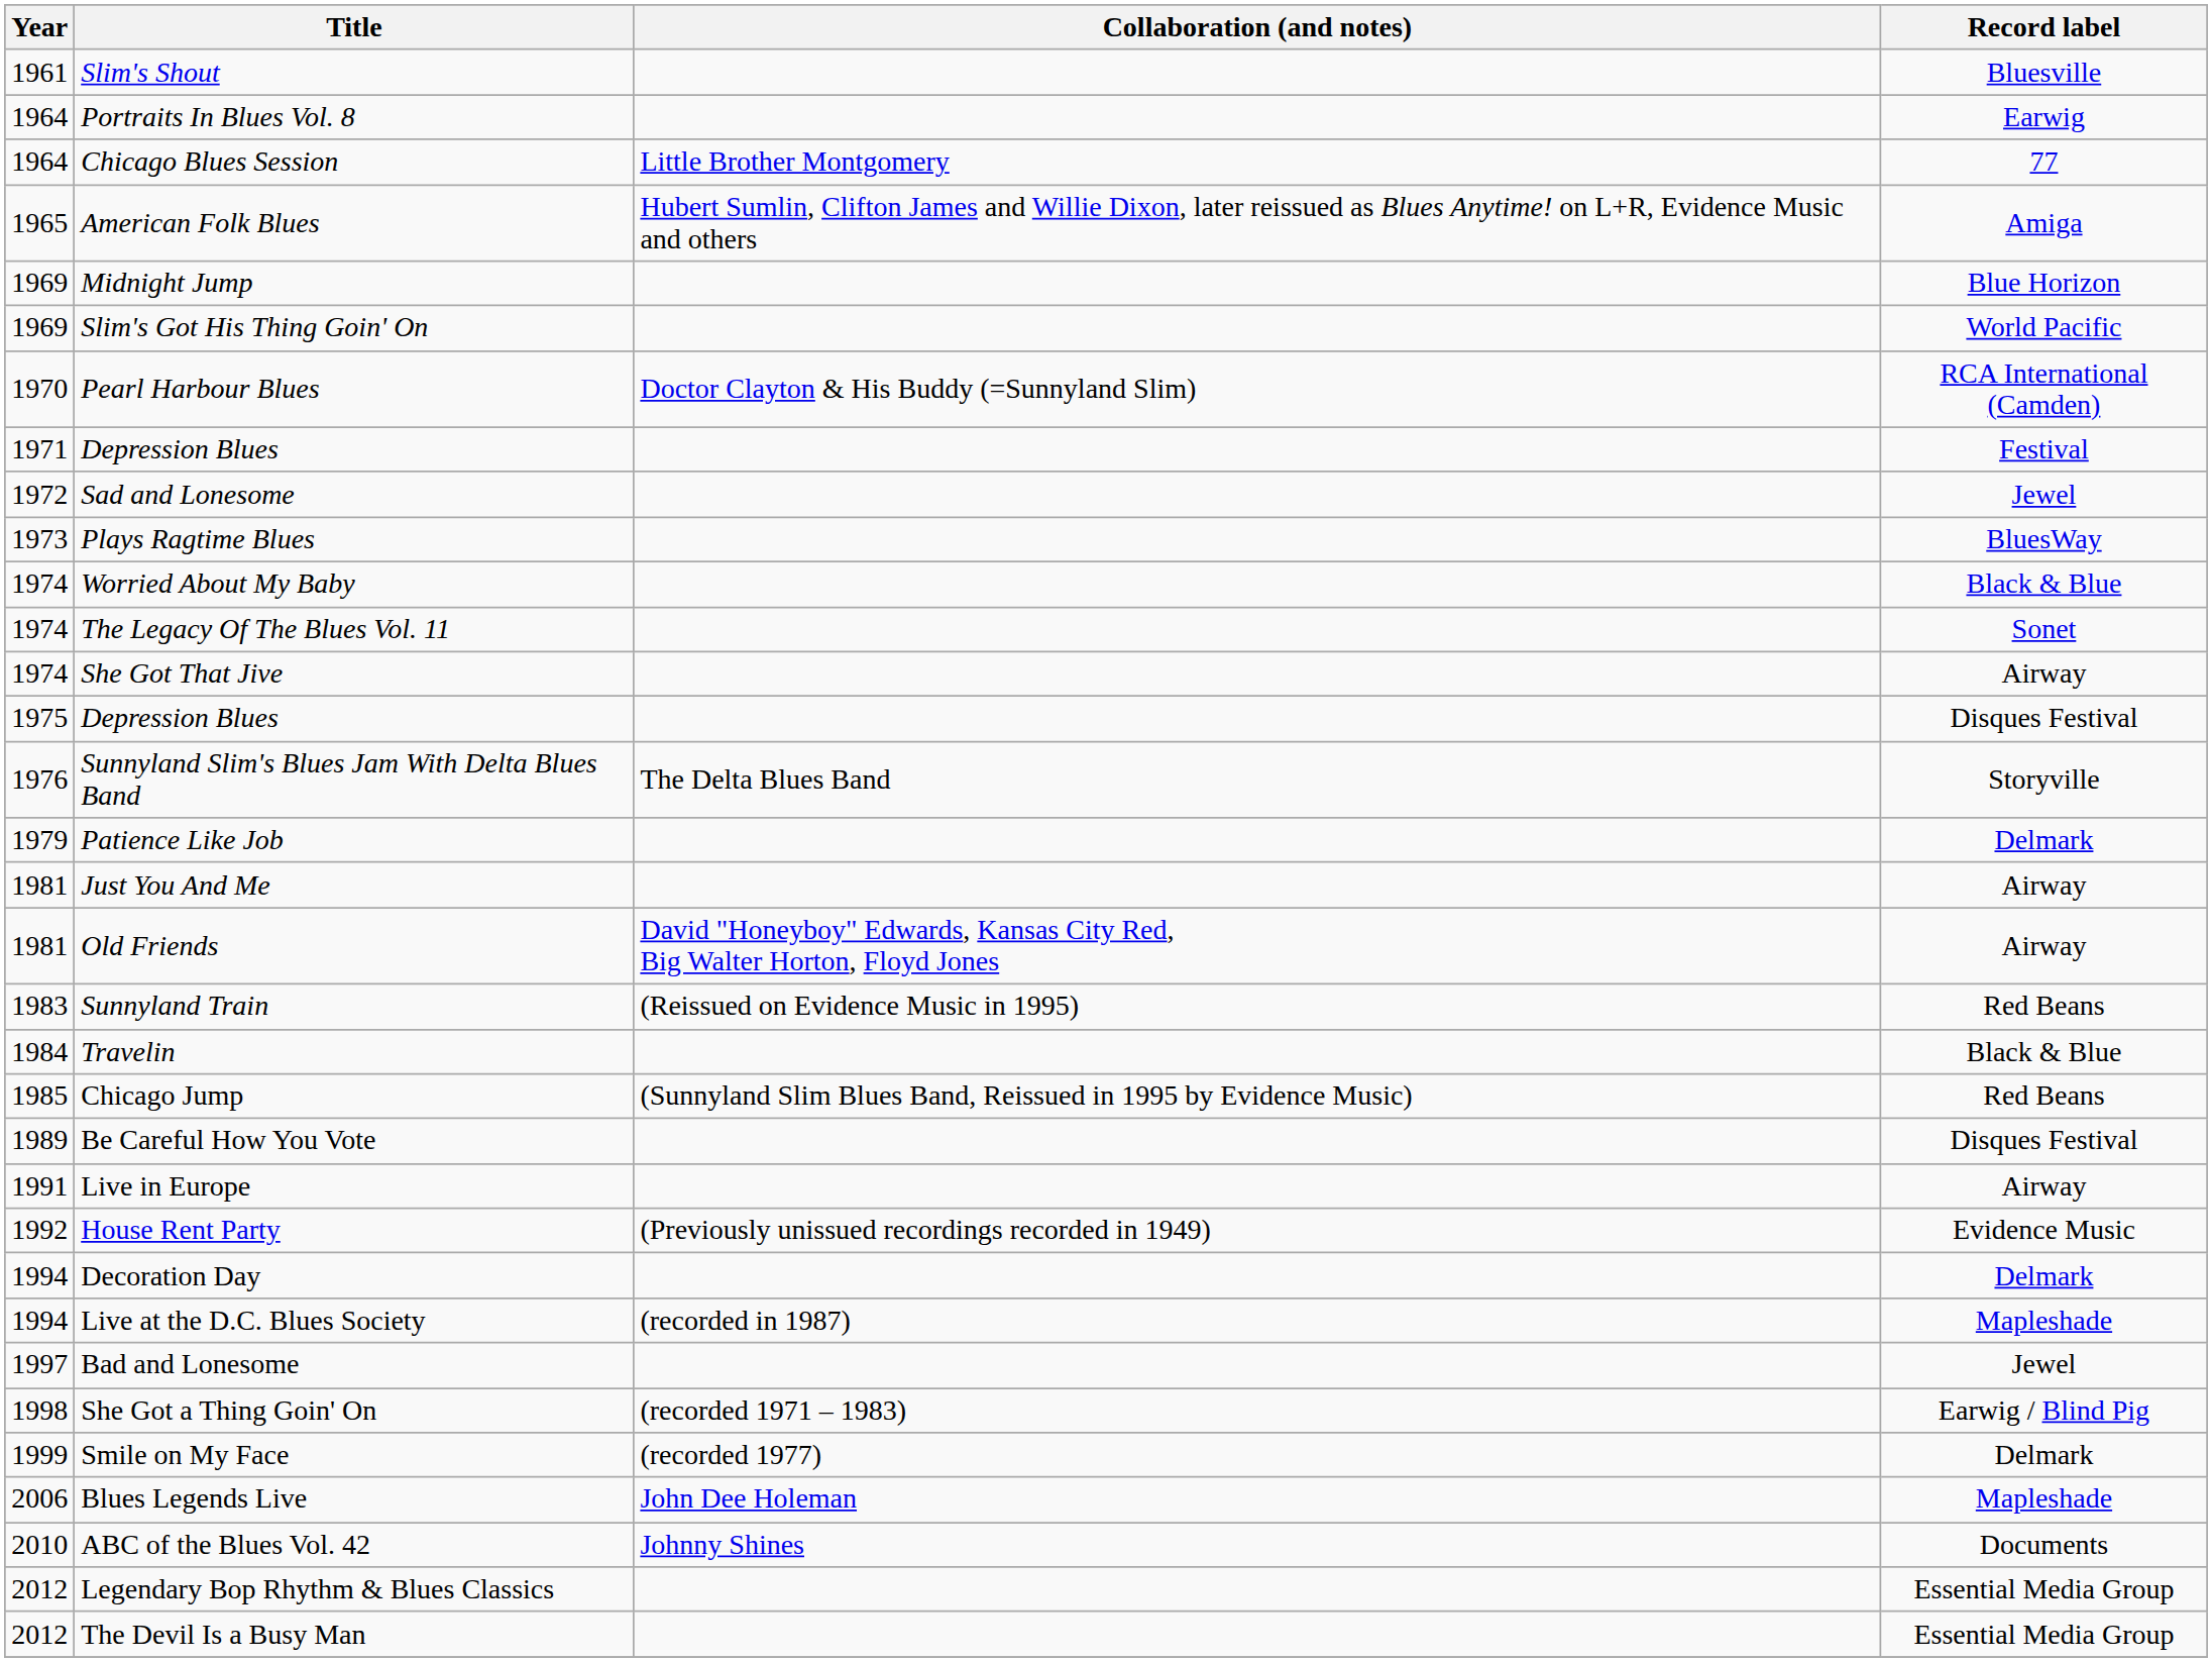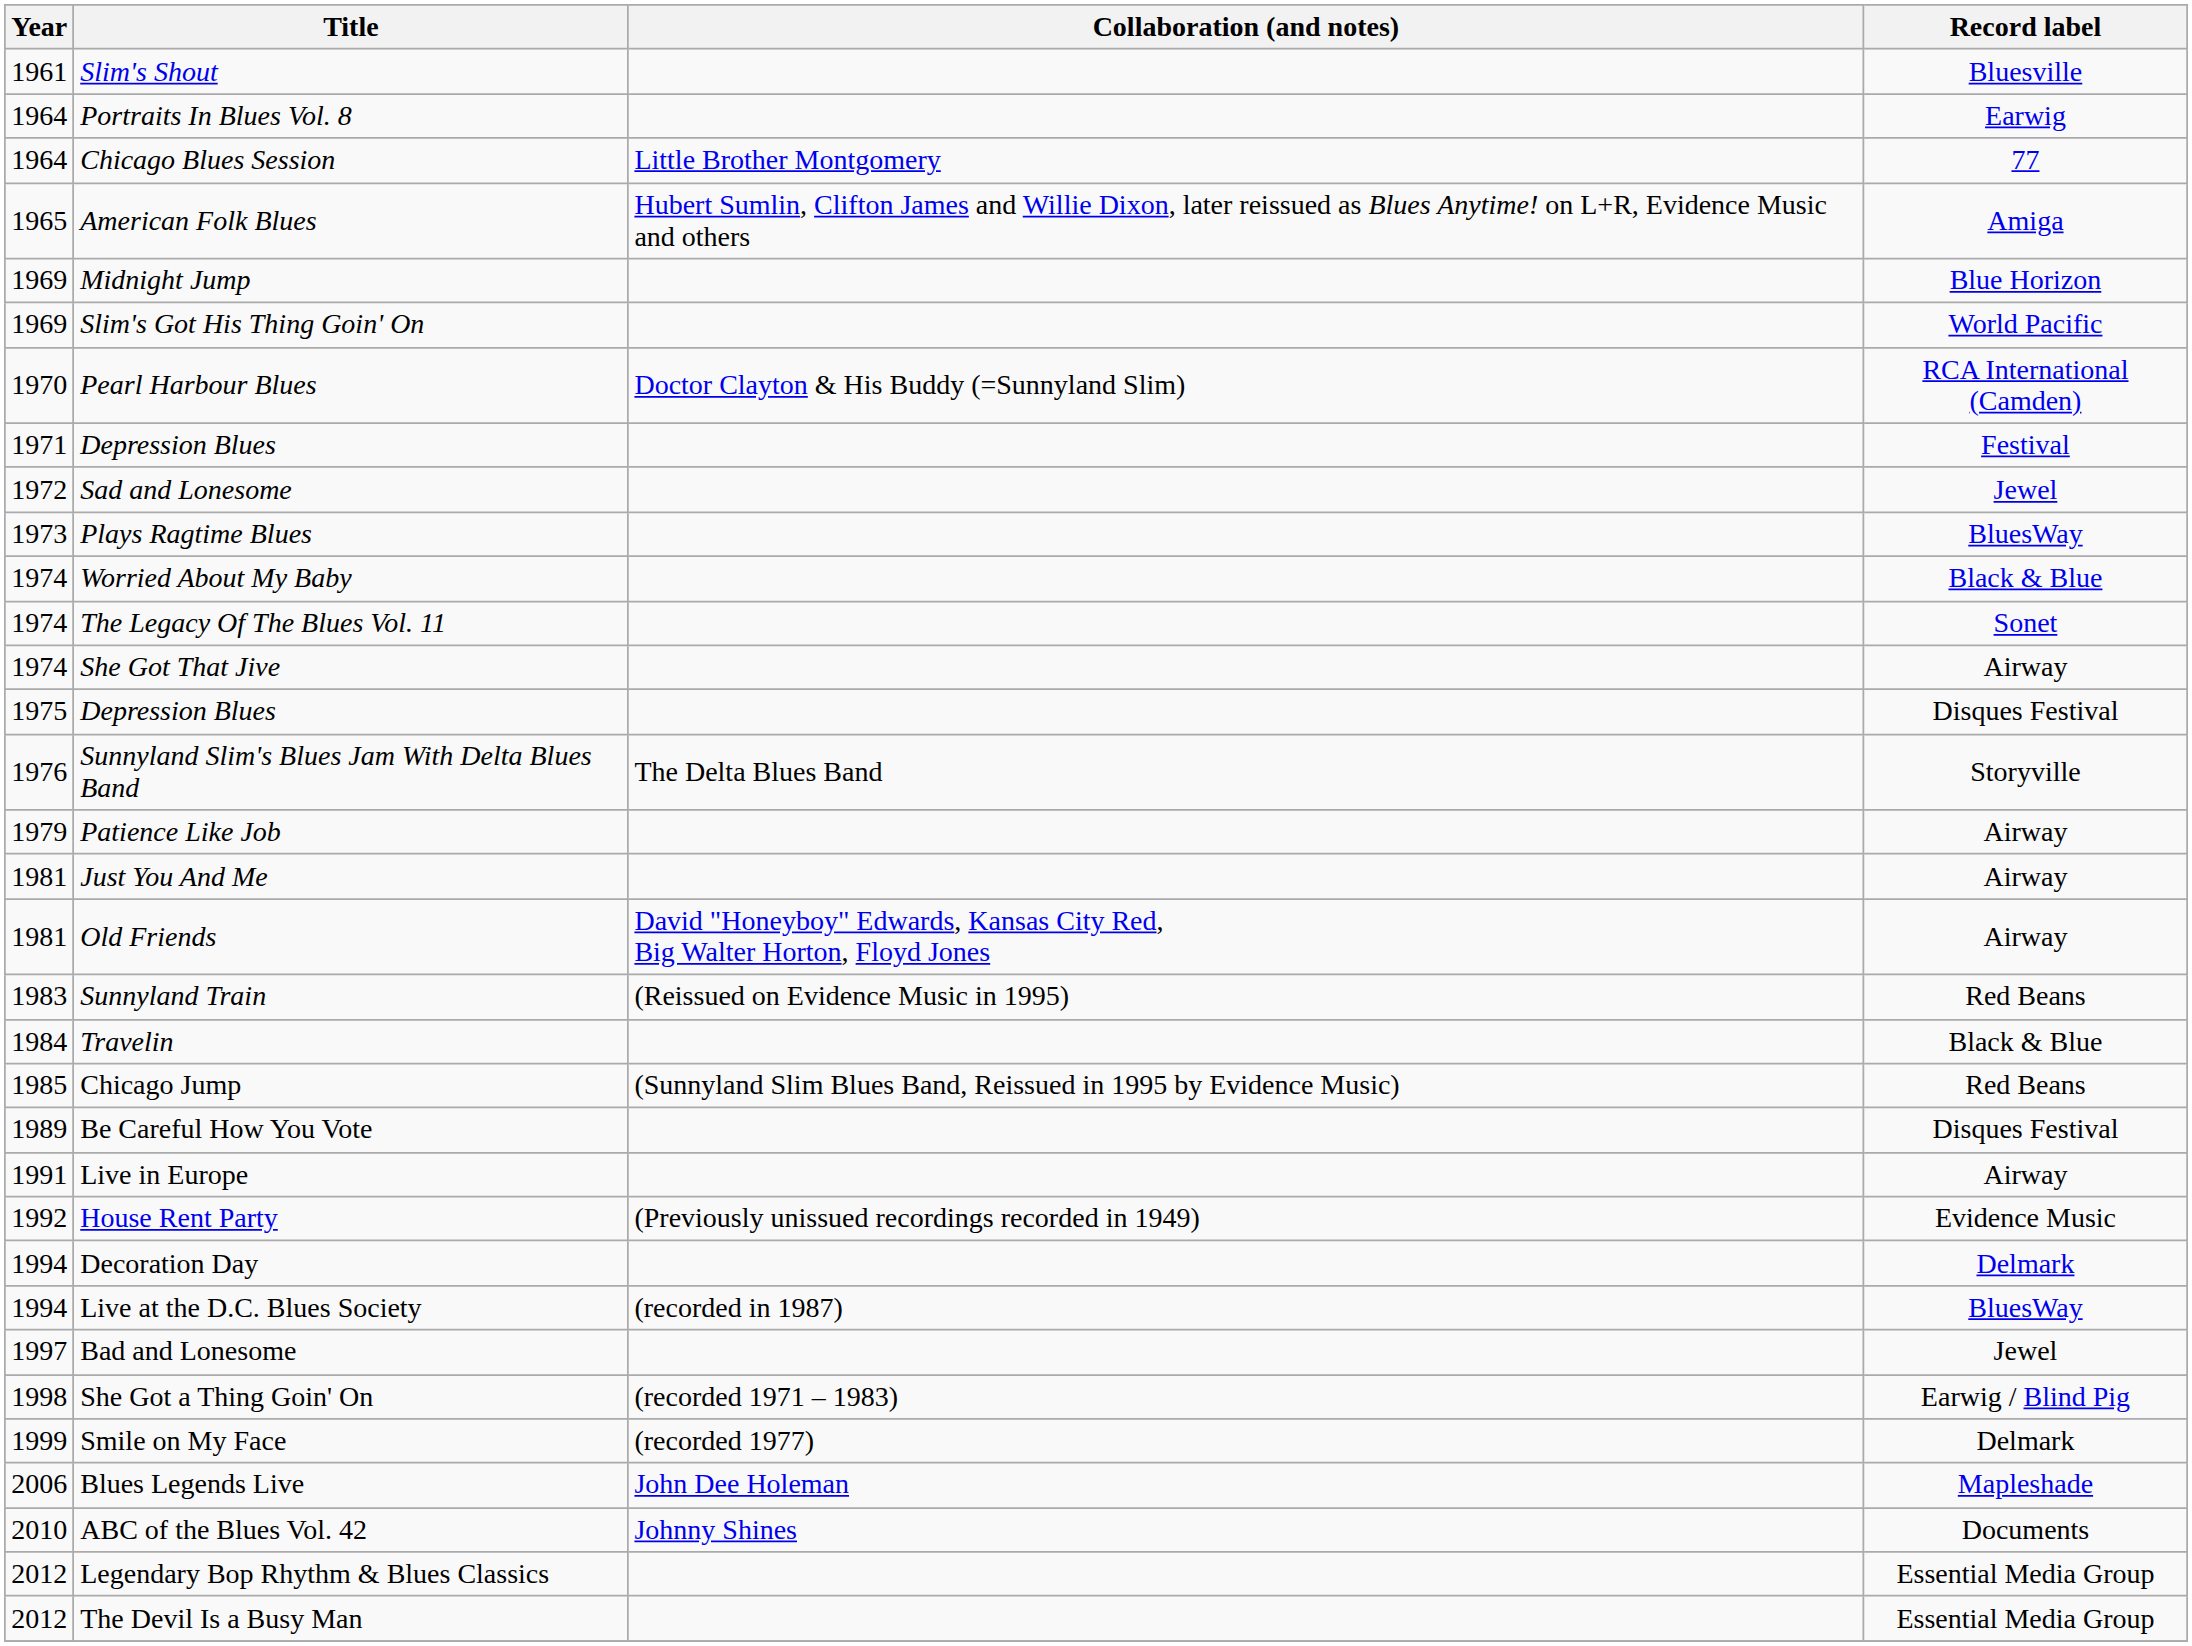 <table class="wikitable sortable">
 <tr>
 <th>Year</th>
 <th>Title</th>
 <th>Collaboration (and notes)</th>
 <th>Record label</th>
 </tr>
 <tr>
 <td>1961</td>
 <td><em><a href='#'>Slim's Shout</a></em></td>
 <td></td>
 <td style="text-align:center;"><a href='#'>Bluesville</a></td>
 </tr>
 <tr>
 <td>1964</td>
 <td><em>Portraits In Blues Vol. 8</em></td>
 <td></td>
 <td style="text-align:center;"><a href='#'>Earwig</a></td>
 </tr>
 <tr>
 <td>1964</td>
 <td><em>Chicago Blues Session</em></td>
 <td><a href='#'>Little Brother Montgomery</a></td>
 <td style="text-align:center;"><a href='#'>77</a></td>
 </tr>
 <tr>
 <td>1965</td>
 <td><em>American Folk Blues</em></td>
 <td><a href='#'>Hubert Sumlin</a>, <a href='#'>Clifton James</a> and <a href='#'>Willie Dixon</a>, later reissued as <em>Blues Anytime!</em> on L+R, Evidence Music and others</td>
 <td style="text-align:center;"><a href='#'>Amiga</a></td>
 </tr>
 <tr>
 <td>1969</td>
 <td><em>Midnight Jump</em></td>
 <td></td>
 <td style="text-align:center;"><a href='#'>Blue Horizon</a></td>
 </tr>
 <tr>
 <td>1969</td>
 <td><em>Slim's Got His Thing Goin' On</em></td>
 <td></td>
 <td style="text-align:center;"><a href='#'>World Pacific</a></td>
 </tr>
 <tr>
 <td>1970</td>
 <td><em>Pearl Harbour Blues</em></td>
 <td><a href='#'>Doctor Clayton</a> & His Buddy (=Sunnyland Slim)</td>
 <td style="text-align:center;"><a href='#'>RCA International (Camden)</a></td>
 </tr>
 <tr>
 <td>1971</td>
 <td><em>Depression Blues</em></td>
 <td></td>
 <td style="text-align:center;"><a href='#'>Festival</a></td>
 </tr>
 <tr>
 <td>1972</td>
 <td><em>Sad and Lonesome</em></td>
 <td></td>
 <td style="text-align:center;"><a href='#'>Jewel</a></td>
 </tr>
 <tr>
 <td>1973</td>
 <td><em>Plays Ragtime Blues</em></td>
 <td></td>
 <td style="text-align:center;"><a href='#'>BluesWay</a></td>
 </tr>
 <tr>
 <td>1974</td>
 <td><em>Worried About My Baby</em></td>
 <td></td>
 <td style="text-align:center;"><a href='#'>Black & Blue</a></td>
 </tr>
 <tr>
 <td>1974</td>
 <td><em>The Legacy Of The Blues Vol. 11</em></td>
 <td></td>
 <td style="text-align:center;"><a href='#'>Sonet</a></td>
 </tr>
 <tr>
 <td>1974</td>
 <td><em>She Got That Jive</em></td>
 <td></td>
 <td style="text-align:center;">Airway</td>
 </tr>
 <tr>
 <td>1975</td>
 <td><em>Depression Blues</em></td>
 <td></td>
 <td style="text-align:center;">Disques Festival</td>
 </tr>
 <tr>
 <td>1976</td>
 <td><em>Sunnyland Slim's Blues Jam With Delta Blues Band</em></td>
 <td>The Delta Blues Band</td>
 <td style="text-align:center;">Storyville</td>
 </tr>
 <tr>
 <td>1979</td>
 <td><em>Patience Like Job</em></td>
 <td></td>
-<td style="text-align:center;"><a href='#'>Delmark</a></td>
+<td style="text-align:center;">Airway</td>
 </tr>
 <tr>
 <td>1981</td>
 <td><em>Just You And Me</em></td>
 <td></td>
 <td style="text-align:center;">Airway</td>
 </tr>
 <tr>
 <td>1981</td>
 <td><em>Old Friends</em></td>
 <td><a href='#'>David "Honeyboy" Edwards</a>, <a href='#'>Kansas City Red</a>,<br><a href='#'>Big Walter Horton</a>, <a href='#'>Floyd Jones</a></td>
 <td style="text-align:center;">Airway</td>
 </tr>
 <tr>
 <td>1983</td>
 <td><em>Sunnyland Train</em></td>
 <td>(Reissued on Evidence Music in 1995)</td>
 <td style="text-align:center;">Red Beans</td>
 </tr>
 <tr>
 <td>1984</td>
 <td><em>Travelin<strong></td>
 <td></td>
 <td style="text-align:center;">Black & Blue</td>
 </tr>
 <tr>
 <td>1985</td>
 <td></em>Chicago Jump<em></td>
 <td>(Sunnyland Slim Blues Band, Reissued in 1995 by Evidence Music)</td>
 <td style="text-align:center;">Red Beans</td>
 </tr>
 <tr>
 <td>1989</td>
 <td></em>Be Careful How You Vote<em></td>
 <td></td>
 <td style="text-align:center;">Disques Festival</td>
 </tr>
 <tr>
 <td>1991</td>
 <td></em>Live in Europe<em></td>
 <td></td>
 <td style="text-align:center;">Airway</td>
 </tr>
 <tr>
 <td>1992</td>
 <td></em><a href='#'>House Rent Party</a><em></td>
 <td>(Previously unissued recordings recorded in 1949)</td>
 <td style="text-align:center;">Evidence Music</td>
 </tr>
 <tr>
 <td>1994</td>
 <td></em>Decoration Day<em></td>
 <td></td>
 <td style="text-align:center;"><a href='#'>Delmark</a></td>
 </tr>
 <tr>
 <td>1994</td>
 <td></em>Live at the D.C. Blues Society<em></td>
 <td>(recorded in 1987)</td>
-<td style="text-align:center;"><a href='#'>Mapleshade</a></td>
+<td style="text-align:center;"><a href='#'>BluesWay</a></td>
 </tr>
 <tr>
 <td>1997</td>
 <td></em>Bad and Lonesome<em></td>
 <td></td>
 <td style="text-align:center;">Jewel</td>
 </tr>
 <tr>
 <td>1998</td>
 <td></em>She Got a Thing Goin' On<em></td>
 <td>(recorded 1971 – 1983)</td>
 <td style="text-align:center;">Earwig / <a href='#'>Blind Pig</a></td>
 </tr>
 <tr>
 <td>1999</td>
 <td></em>Smile on My Face<em></td>
 <td>(recorded 1977)</td>
 <td style="text-align:center;">Delmark</td>
 </tr>
 <tr>
 <td>2006</td>
 <td></em>Blues Legends Live<em></td>
 <td><a href='#'>John Dee Holeman</a></td>
 <td style="text-align:center;"><a href='#'>Mapleshade</a></td>
 </tr>
 <tr>
 <td>2010</td>
 <td></em>ABC of the Blues Vol. 42<em></td>
 <td><a href='#'>Johnny Shines</a></td>
 <td style="text-align:center;">Documents</td>
 </tr>
 <tr>
 <td>2012</td>
 <td></em>Legendary Bop Rhythm & Blues Classics<em></td>
 <td></td>
 <td style="text-align:center;">Essential Media Group</td>
 </tr>
 <tr>
 <td>2012</td>
 <td></em>The Devil Is a Busy Man<em></td>
 <td></td>
 <td style="text-align:center;">Essential Media Group</td>
 </tr>
 <tr>
 </tr>
 </table>
